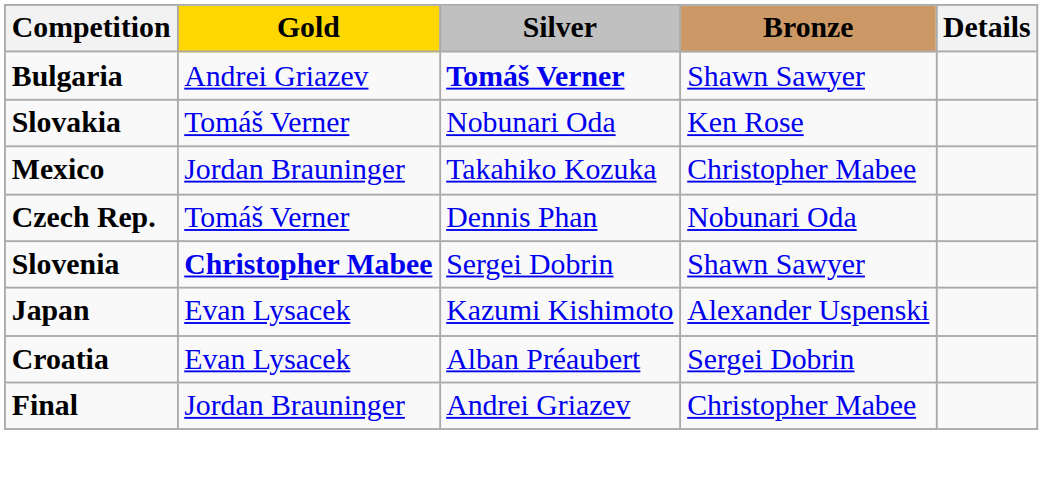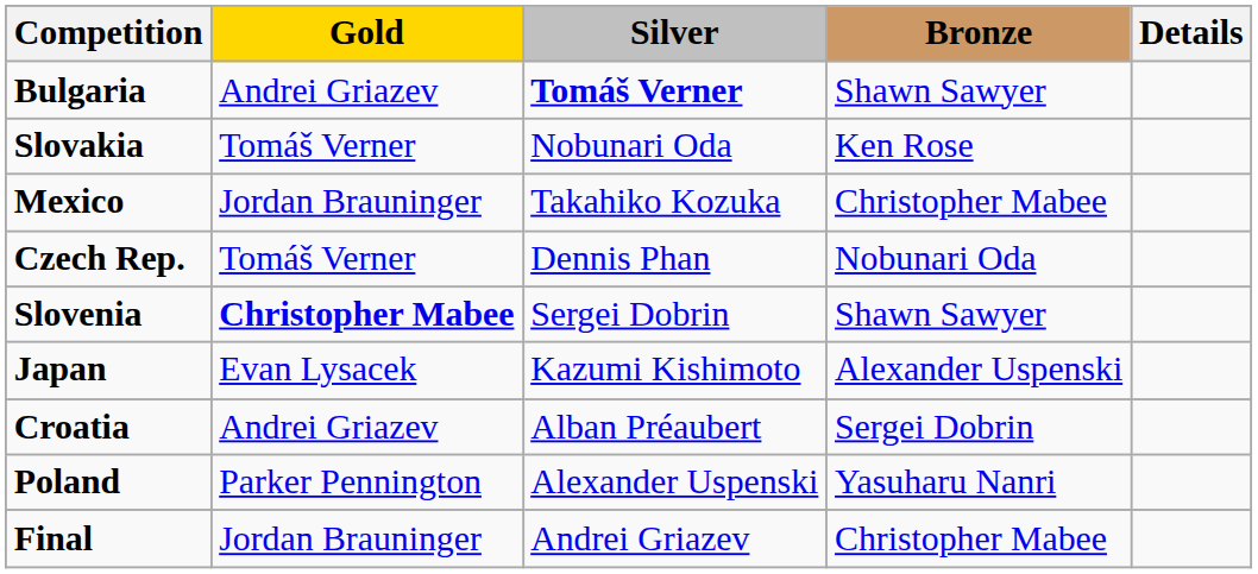 <table class="wikitable">
 <tr>
 <th>Competition</th>
 <td align=center bgcolor=gold><strong>Gold</strong></td>
 <td align=center bgcolor=silver><strong>Silver</strong></td>
 <td align=center bgcolor=cc9966><strong>Bronze</strong></td>
 <th>Details</th>
 </tr>
 <tr>
 <td><strong>Bulgaria</strong></td>
 <td> <a href='#'>Andrei Griazev</a></td>
 <td><strong> <a href='#'>Tomáš Verner</a></strong></td>
 <td> <a href='#'>Shawn Sawyer</a></td>
 <td></td>
 </tr>
 <tr>
 <td><strong>Slovakia</strong></td>
 <td> <a href='#'>Tomáš Verner</a></td>
 <td> <a href='#'>Nobunari Oda</a></td>
 <td> <a href='#'>Ken Rose</a></td>
 <td></td>
 </tr>
 <tr>
 <td><strong>Mexico</strong></td>
 <td> <a href='#'>Jordan Brauninger</a></td>
 <td> <a href='#'>Takahiko Kozuka</a></td>
 <td> <a href='#'>Christopher Mabee</a></td>
 <td></td>
 </tr>
 <tr>
 <td><strong>Czech Rep.</strong></td>
 <td> <a href='#'>Tomáš Verner</a></td>
 <td> <a href='#'>Dennis Phan</a></td>
 <td> <a href='#'>Nobunari Oda</a></td>
 <td></td>
 </tr>
 <tr>
 <td><strong>Slovenia</strong></td>
 <td><strong> <a href='#'>Christopher Mabee</a></strong></td>
 <td> <a href='#'>Sergei Dobrin</a></td>
 <td> <a href='#'>Shawn Sawyer</a></td>
 <td></td>
 </tr>
 <tr>
 <td><strong>Japan</strong></td>
 <td> <a href='#'>Evan Lysacek</a></td>
 <td> <a href='#'>Kazumi Kishimoto</a></td>
 <td> <a href='#'>Alexander Uspenski</a></td>
 <td></td>
 </tr>
 <tr>
 <td><strong>Croatia</strong></td>
-<td> <a href='#'>Evan Lysacek</a></td>
+<td> <a href='#'>Andrei Griazev</a></td>
 <td> <a href='#'>Alban Préaubert</a></td>
 <td> <a href='#'>Sergei Dobrin</a></td>
+<td></td>
+</tr>
+<tr>
+<td><strong>Poland</strong></td>
+<td> <a href='#'>Parker Pennington</a></td>
+<td> <a href='#'>Alexander Uspenski</a></td>
+<td> <a href='#'>Yasuharu Nanri</a></td>
 <td></td>
 </tr>
 <tr>
 <td><strong>Final</strong></td>
 <td> <a href='#'>Jordan Brauninger</a></td>
 <td> <a href='#'>Andrei Griazev</a></td>
 <td> <a href='#'>Christopher Mabee</a></td>
 <td></td>
 </tr>
 </table>
